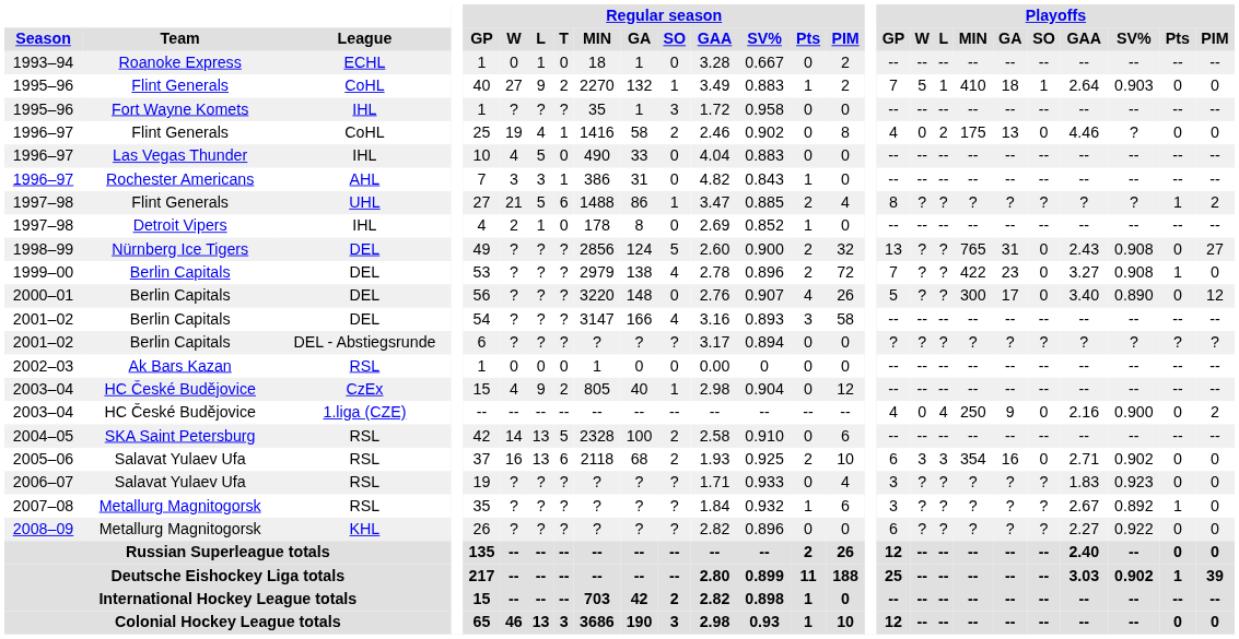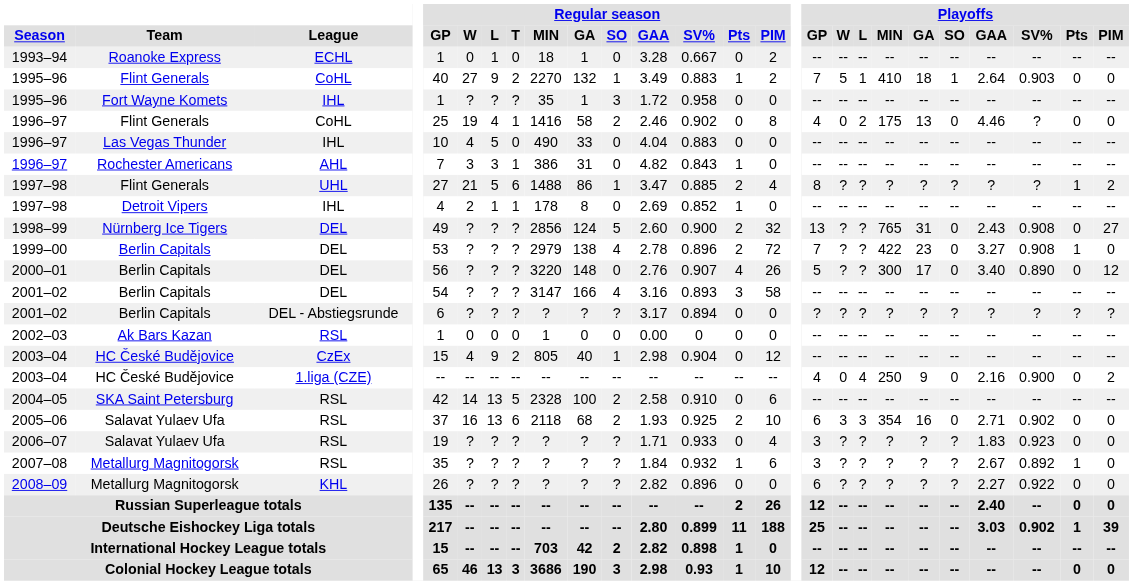 <table BORDER="0" CELLPADDING="3" CELLSPACING="0" width=100%>
 <tr ALIGN="center" bgcolor="#e0e0e0">
 <th align="center" colspan="3" bgcolor="#ffffff"> </th>
 <th align="center" rowspan="99" bgcolor="#ffffff"> </th>
 <th align="center" colspan="11" bgcolor="#e0e0e0"><a href='#'>Regular season</a></th>
 <th align="center" rowspan="99" bgcolor="#ffffff"> </th>
 <th align="center" colspan="10" bgcolor="#e0e0e0"><a href='#'>Playoffs</a></th>
 </tr>
 <tr ALIGN="center" bgcolor="#e0e0e0">
 <th><a href='#'>Season</a></th>
 <th>Team</th>
 <th>League</th>
 <th>GP</th>
 <th>W</th>
 <th>L</th>
 <th>T</th>
 <th>MIN</th>
 <th>GA</th>
 <th><a href='#'>SO</a></th>
 <th><a href='#'>GAA</a></th>
 <th><a href='#'>SV%</a></th>
 <th><a href='#'>Pts</a></th>
 <th><a href='#'>PIM</a></th>
 <th>GP</th>
 <th>W</th>
 <th>L</th>
 <th>MIN</th>
 <th>GA</th>
 <th>SO</th>
 <th>GAA</th>
 <th>SV%</th>
 <th>Pts</th>
 <th>PIM</th>
 </tr>
 <tr ALIGN="center" bgcolor="#f0f0f0">
 <td>1993–94</td>
 <td><a href='#'>Roanoke Express</a></td>
 <td><a href='#'>ECHL</a></td>
 <td>1</td>
 <td>0</td>
 <td>1</td>
 <td>0</td>
 <td>18</td>
 <td>1</td>
 <td>0</td>
 <td>3.28</td>
 <td>0.667</td>
 <td>0</td>
 <td>2</td>
 <td>--</td>
 <td>--</td>
 <td>--</td>
 <td>--</td>
 <td>--</td>
 <td>--</td>
 <td>--</td>
 <td>--</td>
 <td>--</td>
 <td>--</td>
 </tr>
 <tr ALIGN="center">
 <td>1995–96</td>
 <td><a href='#'>Flint Generals</a></td>
 <td><a href='#'>CoHL</a></td>
 <td>40</td>
 <td>27</td>
 <td>9</td>
 <td>2</td>
 <td>2270</td>
 <td>132</td>
 <td>1</td>
 <td>3.49</td>
 <td>0.883</td>
 <td>1</td>
 <td>2</td>
 <td>7</td>
 <td>5</td>
 <td>1</td>
 <td>410</td>
 <td>18</td>
 <td>1</td>
 <td>2.64</td>
 <td>0.903</td>
 <td>0</td>
 <td>0</td>
 </tr>
 <tr ALIGN="center" bgcolor="#f0f0f0">
 <td>1995–96</td>
 <td><a href='#'>Fort Wayne Komets</a></td>
 <td><a href='#'>IHL</a></td>
 <td>1</td>
 <td>?</td>
 <td>?</td>
 <td>?</td>
 <td>35</td>
 <td>1</td>
 <td>3</td>
 <td>1.72</td>
 <td>0.958</td>
 <td>0</td>
 <td>0</td>
 <td>--</td>
 <td>--</td>
 <td>--</td>
 <td>--</td>
 <td>--</td>
 <td>--</td>
 <td>--</td>
 <td>--</td>
 <td>--</td>
 <td>--</td>
 </tr>
 <tr ALIGN="center">
 <td>1996–97</td>
 <td>Flint Generals</td>
 <td>CoHL</td>
 <td>25</td>
 <td>19</td>
 <td>4</td>
 <td>1</td>
 <td>1416</td>
 <td>58</td>
 <td>2</td>
 <td>2.46</td>
 <td>0.902</td>
 <td>0</td>
 <td>8</td>
 <td>4</td>
 <td>0</td>
 <td>2</td>
 <td>175</td>
 <td>13</td>
 <td>0</td>
 <td>4.46</td>
 <td>?</td>
 <td>0</td>
 <td>0</td>
 </tr>
 <tr ALIGN="center" bgcolor="#f0f0f0">
 <td>1996–97</td>
 <td><a href='#'>Las Vegas Thunder</a></td>
 <td>IHL</td>
 <td>10</td>
 <td>4</td>
 <td>5</td>
 <td>0</td>
 <td>490</td>
 <td>33</td>
 <td>0</td>
 <td>4.04</td>
 <td>0.883</td>
 <td>0</td>
 <td>0</td>
 <td>--</td>
 <td>--</td>
 <td>--</td>
 <td>--</td>
 <td>--</td>
 <td>--</td>
 <td>--</td>
 <td>--</td>
 <td>--</td>
 <td>--</td>
 </tr>
 <tr ALIGN="center">
 <td><a href='#'>1996–97</a></td>
 <td><a href='#'>Rochester Americans</a></td>
 <td><a href='#'>AHL</a></td>
 <td>7</td>
 <td>3</td>
 <td>3</td>
 <td>1</td>
 <td>386</td>
 <td>31</td>
 <td>0</td>
 <td>4.82</td>
 <td>0.843</td>
 <td>1</td>
 <td>0</td>
 <td>--</td>
 <td>--</td>
 <td>--</td>
 <td>--</td>
 <td>--</td>
 <td>--</td>
 <td>--</td>
 <td>--</td>
 <td>--</td>
 <td>--</td>
 </tr>
 <tr ALIGN="center" bgcolor="#f0f0f0">
 <td>1997–98</td>
 <td>Flint Generals</td>
 <td><a href='#'>UHL</a></td>
 <td>27</td>
 <td>21</td>
 <td>5</td>
 <td>6</td>
 <td>1488</td>
 <td>86</td>
 <td>1</td>
 <td>3.47</td>
 <td>0.885</td>
 <td>2</td>
 <td>4</td>
 <td>8</td>
 <td>?</td>
 <td>?</td>
 <td>?</td>
 <td>?</td>
 <td>?</td>
 <td>?</td>
 <td>?</td>
 <td>1</td>
 <td>2</td>
 </tr>
 <tr ALIGN="center">
 <td>1997–98</td>
 <td><a href='#'>Detroit Vipers</a></td>
 <td>IHL</td>
 <td>4</td>
 <td>2</td>
 <td>1</td>
-<td>0</td>
+<td>1</td>
 <td>178</td>
 <td>8</td>
 <td>0</td>
 <td>2.69</td>
 <td>0.852</td>
 <td>1</td>
 <td>0</td>
 <td>--</td>
 <td>--</td>
 <td>--</td>
 <td>--</td>
 <td>--</td>
 <td>--</td>
 <td>--</td>
 <td>--</td>
 <td>--</td>
 <td>--</td>
 </tr>
 <tr ALIGN="center" bgcolor="#f0f0f0">
 <td>1998–99</td>
 <td><a href='#'>Nürnberg Ice Tigers</a></td>
 <td><a href='#'>DEL</a></td>
 <td>49</td>
 <td>?</td>
 <td>?</td>
 <td>?</td>
 <td>2856</td>
 <td>124</td>
 <td>5</td>
 <td>2.60</td>
 <td>0.900</td>
 <td>2</td>
 <td>32</td>
 <td>13</td>
 <td>?</td>
 <td>?</td>
 <td>765</td>
 <td>31</td>
 <td>0</td>
 <td>2.43</td>
 <td>0.908</td>
 <td>0</td>
 <td>27</td>
 </tr>
 <tr ALIGN="center">
 <td>1999–00</td>
 <td><a href='#'>Berlin Capitals</a></td>
 <td>DEL</td>
 <td>53</td>
 <td>?</td>
 <td>?</td>
 <td>?</td>
 <td>2979</td>
 <td>138</td>
 <td>4</td>
 <td>2.78</td>
 <td>0.896</td>
 <td>2</td>
 <td>72</td>
 <td>7</td>
 <td>?</td>
 <td>?</td>
 <td>422</td>
 <td>23</td>
 <td>0</td>
 <td>3.27</td>
 <td>0.908</td>
 <td>1</td>
 <td>0</td>
 </tr>
 <tr ALIGN="center" bgcolor="#f0f0f0">
 <td>2000–01</td>
 <td>Berlin Capitals</td>
 <td>DEL</td>
 <td>56</td>
 <td>?</td>
 <td>?</td>
 <td>?</td>
 <td>3220</td>
 <td>148</td>
 <td>0</td>
 <td>2.76</td>
 <td>0.907</td>
 <td>4</td>
 <td>26</td>
 <td>5</td>
 <td>?</td>
 <td>?</td>
 <td>300</td>
 <td>17</td>
 <td>0</td>
 <td>3.40</td>
 <td>0.890</td>
 <td>0</td>
 <td>12</td>
 </tr>
 <tr ALIGN="center">
 <td>2001–02</td>
 <td>Berlin Capitals</td>
 <td>DEL</td>
 <td>54</td>
 <td>?</td>
 <td>?</td>
 <td>?</td>
 <td>3147</td>
 <td>166</td>
 <td>4</td>
 <td>3.16</td>
 <td>0.893</td>
 <td>3</td>
 <td>58</td>
 <td>--</td>
 <td>--</td>
 <td>--</td>
 <td>--</td>
 <td>--</td>
 <td>--</td>
 <td>--</td>
 <td>--</td>
 <td>--</td>
 <td>--</td>
 </tr>
 <tr ALIGN="center" bgcolor="#f0f0f0">
 <td>2001–02</td>
 <td>Berlin Capitals</td>
 <td>DEL - Abstiegsrunde</td>
 <td>6</td>
 <td>?</td>
 <td>?</td>
 <td>?</td>
 <td>?</td>
 <td>?</td>
 <td>?</td>
 <td>3.17</td>
 <td>0.894</td>
 <td>0</td>
 <td>0</td>
 <td>?</td>
 <td>?</td>
 <td>?</td>
 <td>?</td>
 <td>?</td>
 <td>?</td>
 <td>?</td>
 <td>?</td>
 <td>?</td>
 <td>?</td>
 </tr>
 <tr ALIGN="center">
 <td>2002–03</td>
 <td><a href='#'>Ak Bars Kazan</a></td>
 <td><a href='#'>RSL</a></td>
 <td>1</td>
 <td>0</td>
 <td>0</td>
 <td>0</td>
 <td>1</td>
 <td>0</td>
 <td>0</td>
 <td>0.00</td>
 <td>0</td>
 <td>0</td>
 <td>0</td>
 <td>--</td>
 <td>--</td>
 <td>--</td>
 <td>--</td>
 <td>--</td>
 <td>--</td>
 <td>--</td>
 <td>--</td>
 <td>--</td>
 <td>--</td>
 </tr>
 <tr ALIGN="center" bgcolor="#f0f0f0">
 <td>2003–04</td>
 <td><a href='#'>HC České Budějovice</a></td>
 <td><a href='#'>CzEx</a></td>
 <td>15</td>
 <td>4</td>
 <td>9</td>
 <td>2</td>
 <td>805</td>
 <td>40</td>
 <td>1</td>
 <td>2.98</td>
 <td>0.904</td>
 <td>0</td>
 <td>12</td>
 <td>--</td>
 <td>--</td>
 <td>--</td>
 <td>--</td>
 <td>--</td>
 <td>--</td>
 <td>--</td>
 <td>--</td>
 <td>--</td>
 <td>--</td>
 </tr>
 <tr ALIGN="center">
 <td>2003–04</td>
 <td>HC České Budějovice</td>
 <td><a href='#'>1.liga (CZE)</a></td>
 <td>--</td>
 <td>--</td>
 <td>--</td>
 <td>--</td>
 <td>--</td>
 <td>--</td>
 <td>--</td>
 <td>--</td>
 <td>--</td>
 <td>--</td>
 <td>--</td>
 <td>4</td>
 <td>0</td>
 <td>4</td>
 <td>250</td>
 <td>9</td>
 <td>0</td>
 <td>2.16</td>
 <td>0.900</td>
 <td>0</td>
 <td>2</td>
 </tr>
 <tr ALIGN="center" bgcolor="#f0f0f0">
 <td>2004–05</td>
 <td><a href='#'>SKA Saint Petersburg</a></td>
 <td>RSL</td>
 <td>42</td>
 <td>14</td>
 <td>13</td>
 <td>5</td>
 <td>2328</td>
 <td>100</td>
 <td>2</td>
 <td>2.58</td>
 <td>0.910</td>
 <td>0</td>
 <td>6</td>
 <td>--</td>
 <td>--</td>
 <td>--</td>
 <td>--</td>
 <td>--</td>
 <td>--</td>
 <td>--</td>
 <td>--</td>
 <td>--</td>
 <td>--</td>
 </tr>
 <tr ALIGN="center">
 <td>2005–06</td>
 <td>Salavat Yulaev Ufa</td>
 <td>RSL</td>
 <td>37</td>
 <td>16</td>
 <td>13</td>
 <td>6</td>
 <td>2118</td>
 <td>68</td>
 <td>2</td>
 <td>1.93</td>
 <td>0.925</td>
 <td>2</td>
 <td>10</td>
 <td>6</td>
 <td>3</td>
 <td>3</td>
 <td>354</td>
 <td>16</td>
 <td>0</td>
 <td>2.71</td>
 <td>0.902</td>
 <td>0</td>
 <td>0</td>
 </tr>
 <tr ALIGN="center" bgcolor="#f0f0f0">
 <td>2006–07</td>
 <td>Salavat Yulaev Ufa</td>
 <td>RSL</td>
 <td>19</td>
 <td>?</td>
 <td>?</td>
 <td>?</td>
 <td>?</td>
 <td>?</td>
 <td>?</td>
 <td>1.71</td>
 <td>0.933</td>
 <td>0</td>
 <td>4</td>
 <td>3</td>
 <td>?</td>
 <td>?</td>
 <td>?</td>
 <td>?</td>
 <td>?</td>
 <td>1.83</td>
 <td>0.923</td>
 <td>0</td>
 <td>0</td>
 </tr>
 <tr ALIGN="center">
 <td>2007–08</td>
 <td><a href='#'>Metallurg Magnitogorsk</a></td>
 <td>RSL</td>
 <td>35</td>
 <td>?</td>
 <td>?</td>
 <td>?</td>
 <td>?</td>
 <td>?</td>
 <td>?</td>
 <td>1.84</td>
 <td>0.932</td>
 <td>1</td>
 <td>6</td>
 <td>3</td>
 <td>?</td>
 <td>?</td>
 <td>?</td>
 <td>?</td>
 <td>?</td>
 <td>2.67</td>
 <td>0.892</td>
 <td>1</td>
 <td>0</td>
 </tr>
 <tr ALIGN="center" bgcolor="#f0f0f0">
 <td><a href='#'>2008–09</a></td>
 <td>Metallurg Magnitogorsk</td>
 <td><a href='#'>KHL</a></td>
 <td>26</td>
 <td>?</td>
 <td>?</td>
 <td>?</td>
 <td>?</td>
 <td>?</td>
 <td>?</td>
 <td>2.82</td>
 <td>0.896</td>
 <td>0</td>
 <td>0</td>
 <td>6</td>
 <td>?</td>
 <td>?</td>
 <td>?</td>
 <td>?</td>
 <td>?</td>
 <td>2.27</td>
 <td>0.922</td>
 <td>0</td>
 <td>0</td>
 </tr>
 <tr ALIGN="center" bgcolor="#e0e0e0">
 <th colspan="3" align="center">Russian Superleague totals</th>
 <th>135</th>
 <th>--</th>
 <th>--</th>
 <th>--</th>
 <th>--</th>
 <th>--</th>
 <th>--</th>
 <th>--</th>
 <th>--</th>
 <th>2</th>
 <th>26</th>
 <th>12</th>
 <th>--</th>
 <th>--</th>
 <th>--</th>
 <th>--</th>
 <th>--</th>
 <th>2.40</th>
 <th>--</th>
 <th>0</th>
 <th>0</th>
 </tr>
 <tr ALIGN="center" bgcolor="#e0e0e0">
 <th colspan="3" align="center">Deutsche Eishockey Liga totals</th>
 <th>217</th>
 <th>--</th>
 <th>--</th>
 <th>--</th>
 <th>--</th>
 <th>--</th>
 <th>--</th>
 <th>2.80</th>
 <th>0.899</th>
 <th>11</th>
 <th>188</th>
 <th>25</th>
 <th>--</th>
 <th>--</th>
 <th>--</th>
 <th>--</th>
 <th>--</th>
 <th>3.03</th>
 <th>0.902</th>
 <th>1</th>
 <th>39</th>
 </tr>
 <tr ALIGN="center" bgcolor="#e0e0e0">
 <th colspan="3" align="center">International Hockey League totals</th>
 <th>15</th>
 <th>--</th>
 <th>--</th>
 <th>--</th>
 <th>703</th>
 <th>42</th>
 <th>2</th>
 <th>2.82</th>
 <th>0.898</th>
 <th>1</th>
 <th>0</th>
 <th>--</th>
 <th>--</th>
 <th>--</th>
 <th>--</th>
 <th>--</th>
 <th>--</th>
 <th>--</th>
 <th>--</th>
 <th>--</th>
 <th>--</th>
 </tr>
 <tr ALIGN="center" bgcolor="#e0e0e0">
 <th colspan="3" align="center">Colonial Hockey League totals</th>
 <th>65</th>
 <th>46</th>
 <th>13</th>
 <th>3</th>
 <th>3686</th>
 <th>190</th>
 <th>3</th>
 <th>2.98</th>
 <th>0.93</th>
 <th>1</th>
 <th>10</th>
 <th>12</th>
 <th>--</th>
 <th>--</th>
 <th>--</th>
 <th>--</th>
 <th>--</th>
 <th>--</th>
 <th>--</th>
 <th>0</th>
 <th>0</th>
 </tr>
 </table>
